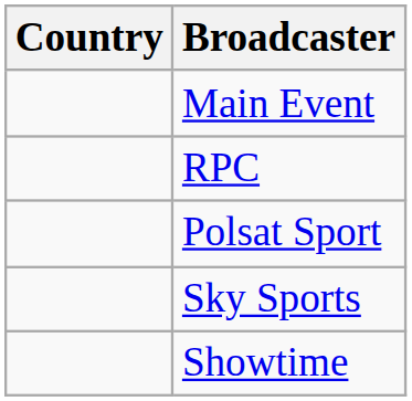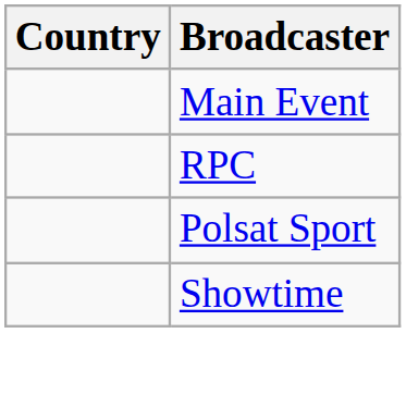 <table class="wikitable">
 <tr>
 <th align=center>Country</th>
 <th align=center>Broadcaster</th>
 </tr>
 <tr>
 <td></td>
 <td><a href='#'>Main Event</a></td>
 </tr>
 <tr>
 <td></td>
 <td><a href='#'>RPC</a></td>
 </tr>
 <tr>
 <td></td>
 <td><a href='#'>Polsat Sport</a></td>
 </tr>
 <tr>
 <td></td>
-<td><a href='#'>Sky Sports</a></td>
-</tr>
-<tr>
-<td></td>
 <td><a href='#'>Showtime</a></td>
 </tr>
 </table>
